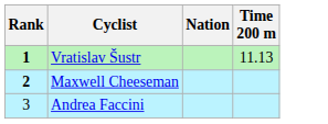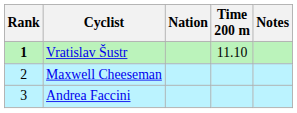 <table class="wikitable sortable" style="text-align:center">
 <tr>
 <th>Rank</th>
 <th>Cyclist</th>
 <th>Nation</th>
 <th>Time<br>200 m</th>
+<th>Notes</th>
 </tr>
 <tr bgcolor=bbf3bb>
 <td><strong>1</strong></td>
 <td align=left><a href='#'>Vratislav Šustr</a></td>
 <td align=left></td>
-<td>11.13</td>
+<td>11.10</td>
+<td></td>
 </tr>
 <tr bgcolor=bbf3ff>
-<td><strong>2</strong></td>
+<td>2</td>
 <td align=left><a href='#'>Maxwell Cheeseman</a></td>
 <td align=left></td>
+<td></td>
 <td></td>
 </tr>
 <tr bgcolor=bbf3ff>
 <td>3</td>
 <td align=left><a href='#'>Andrea Faccini</a></td>
 <td align=left></td>
 <td></td>
+<td></td>
 </tr>
 </table>
